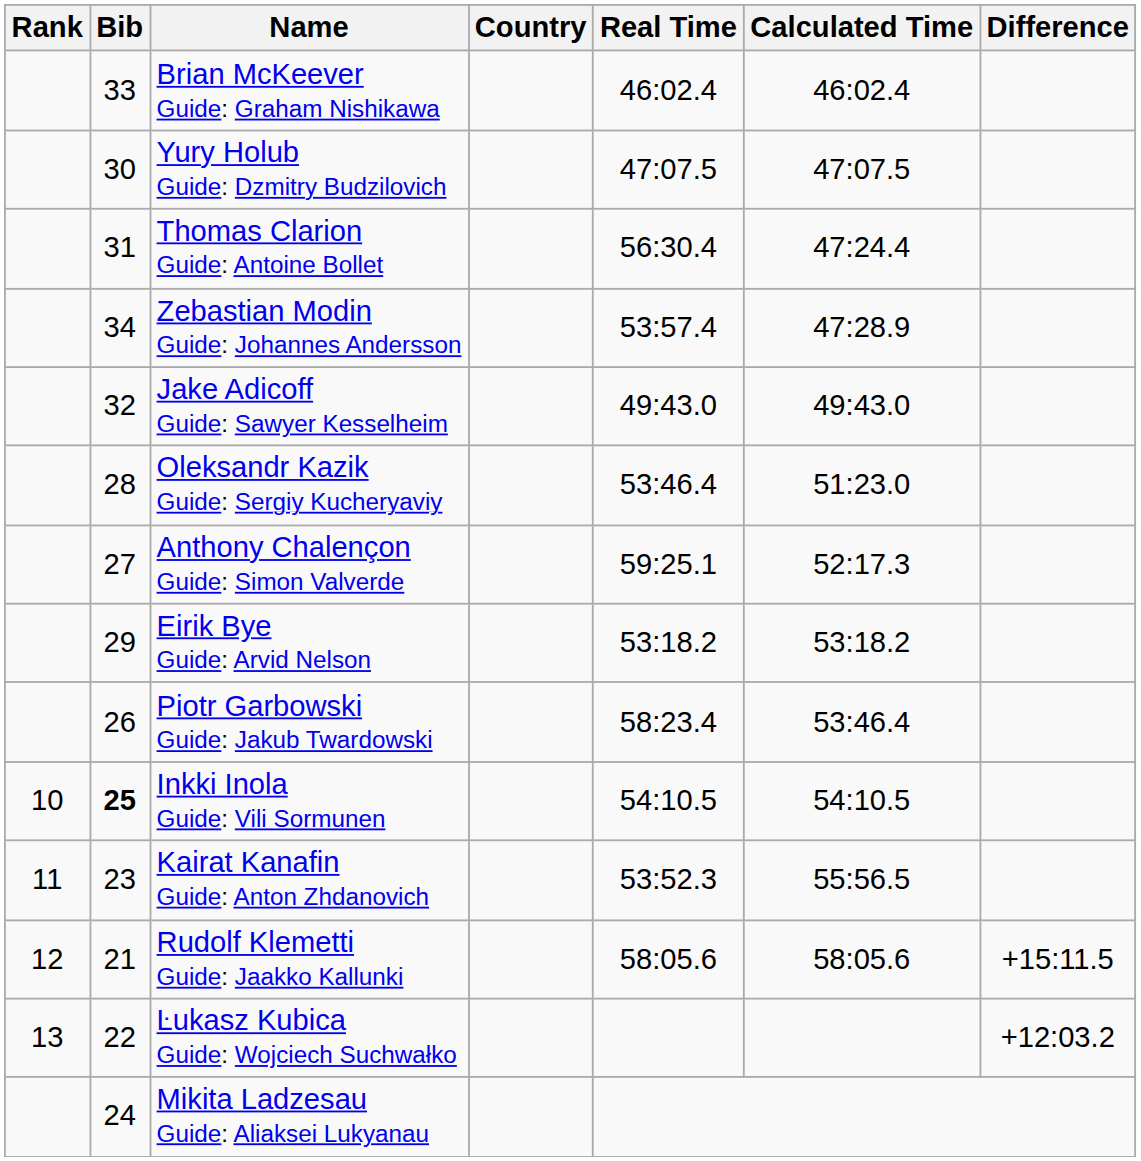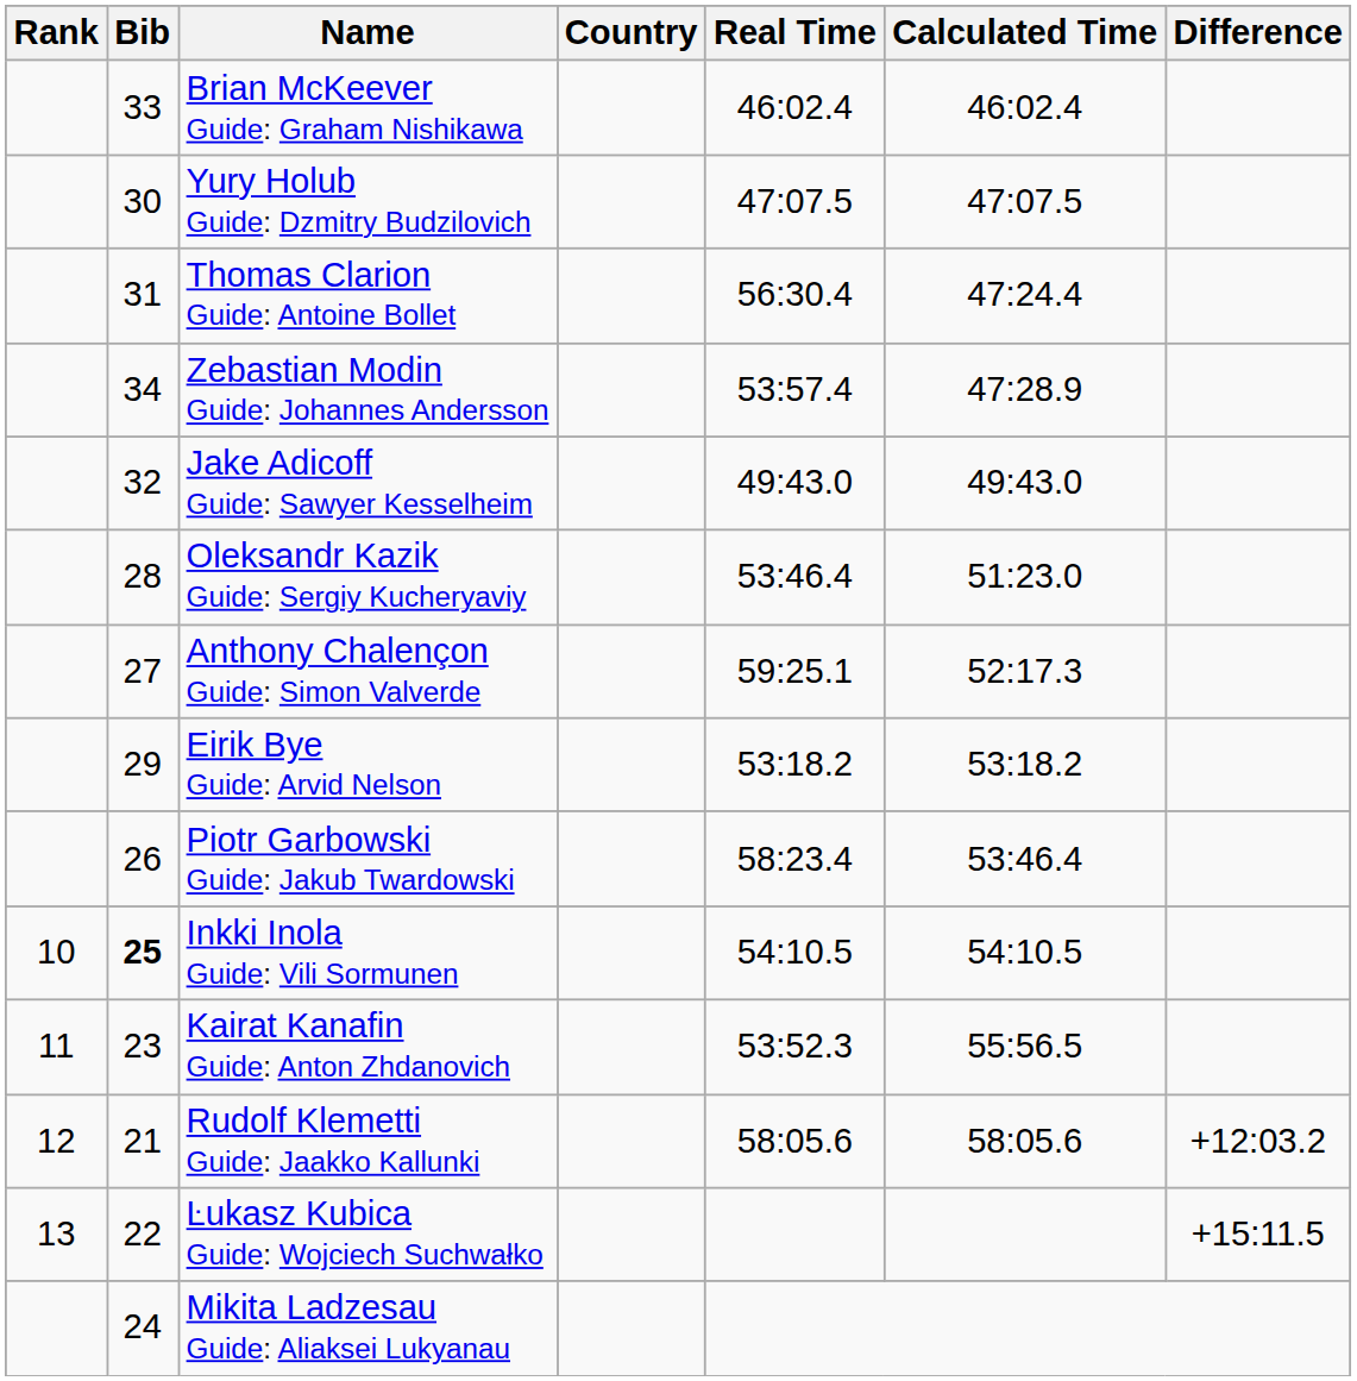 <table class="wikitable sortable" style="text-align:center">
 <tr>
 <th>Rank</th>
 <th>Bib</th>
 <th>Name</th>
 <th>Country</th>
 <th>Real Time</th>
 <th>Calculated Time</th>
 <th>Difference</th>
 </tr>
 <tr>
 <td></td>
 <td>33</td>
 <td align="left"><a href='#'>Brian McKeever</a><br><small><a href='#'>Guide</a>: <a href='#'>Graham Nishikawa</a></small></td>
 <td align="left"></td>
 <td>46:02.4</td>
 <td>46:02.4</td>
 <td></td>
 </tr>
 <tr>
 <td></td>
 <td>30</td>
 <td align="left"><a href='#'>Yury Holub</a><br><small><a href='#'>Guide</a>: <a href='#'>Dzmitry Budzilovich</a></small></td>
 <td align="left"></td>
 <td>47:07.5</td>
 <td>47:07.5</td>
 <td></td>
 </tr>
 <tr>
 <td></td>
 <td>31</td>
 <td align="left"><a href='#'>Thomas Clarion</a><br><small><a href='#'>Guide</a>: <a href='#'>Antoine Bollet</a></small></td>
 <td align="left"></td>
 <td>56:30.4</td>
 <td>47:24.4</td>
 <td></td>
 </tr>
 <tr>
 <td></td>
 <td>34</td>
 <td align="left"><a href='#'>Zebastian Modin</a><br><small><a href='#'>Guide</a>: <a href='#'>Johannes Andersson</a></small></td>
 <td align="left"></td>
 <td>53:57.4</td>
 <td>47:28.9</td>
 <td></td>
 </tr>
 <tr>
 <td></td>
 <td>32</td>
 <td align="left"><a href='#'>Jake Adicoff</a><br><small><a href='#'>Guide</a>: <a href='#'>Sawyer Kesselheim</a></small></td>
 <td align="left"></td>
 <td>49:43.0</td>
 <td>49:43.0</td>
 <td></td>
 </tr>
 <tr>
 <td></td>
 <td>28</td>
 <td align="left"><a href='#'>Oleksandr Kazik</a><br><small><a href='#'>Guide</a>: <a href='#'>Sergiy Kucheryaviy</a></small></td>
 <td align="left"></td>
 <td>53:46.4</td>
 <td>51:23.0</td>
 <td></td>
 </tr>
 <tr>
 <td></td>
 <td>27</td>
 <td align="left"><a href='#'>Anthony Chalençon</a><br><small><a href='#'>Guide</a>: <a href='#'>Simon Valverde</a></small></td>
 <td align="left"></td>
 <td>59:25.1</td>
 <td>52:17.3</td>
 <td></td>
 </tr>
 <tr>
 <td></td>
 <td>29</td>
 <td align="left"><a href='#'>Eirik Bye</a><br><small><a href='#'>Guide</a>: <a href='#'>Arvid Nelson</a></small></td>
 <td align="left"></td>
 <td>53:18.2</td>
 <td>53:18.2</td>
 <td></td>
 </tr>
 <tr>
 <td></td>
 <td>26</td>
 <td align="left"><a href='#'>Piotr Garbowski</a><br><small><a href='#'>Guide</a>: <a href='#'>Jakub Twardowski</a></small></td>
 <td align="left"></td>
 <td>58:23.4</td>
 <td>53:46.4</td>
 <td></td>
 </tr>
 <tr>
 <td>10</td>
 <td><strong>25</strong></td>
 <td align="left"><a href='#'>Inkki Inola</a><br><small><a href='#'>Guide</a>: <a href='#'>Vili Sormunen</a></small></td>
 <td align="left"></td>
 <td>54:10.5</td>
 <td>54:10.5</td>
 <td></td>
 </tr>
 <tr>
 <td>11</td>
 <td>23</td>
 <td align="left"><a href='#'>Kairat Kanafin</a><br><small><a href='#'>Guide</a>: <a href='#'>Anton Zhdanovich</a></small></td>
 <td align="left"></td>
 <td>53:52.3</td>
 <td>55:56.5</td>
 <td></td>
 </tr>
 <tr>
 <td>12</td>
 <td>21</td>
 <td align="left"><a href='#'>Rudolf Klemetti</a><br><small><a href='#'>Guide</a>: <a href='#'>Jaakko Kallunki</a></small></td>
 <td align="left"></td>
 <td>58:05.6</td>
 <td>58:05.6</td>
-<td>+15:11.5</td>
+<td>+12:03.2</td>
 </tr>
 <tr>
 <td>13</td>
 <td>22</td>
 <td align="left"><a href='#'>Ŀukasz Kubica</a><br><small><a href='#'>Guide</a>: <a href='#'>Wojciech Suchwałko</a></small></td>
 <td align="left"></td>
 <td></td>
 <td></td>
-<td>+12:03.2</td>
+<td>+15:11.5</td>
 </tr>
 <tr>
 <td></td>
 <td>24</td>
 <td align="left"><a href='#'>Mikita Ladzesau</a><br><small><a href='#'>Guide</a>: <a href='#'>Aliaksei Lukyanau</a></small></td>
 <td align="left"></td>
 <td colspan="3"></td>
 </tr>
 </table>
